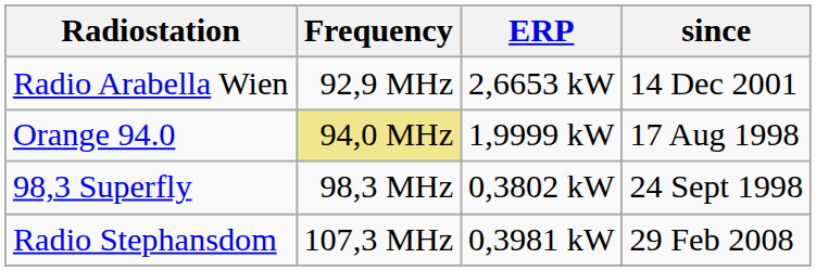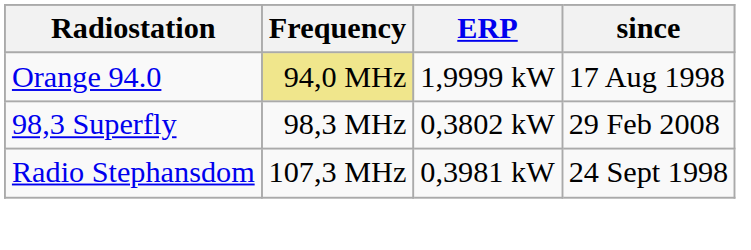 <table class="wikitable">
 <tr style="background:#ccc;">
 <th>Radiostation</th>
 <th>Frequency</th>
 <th><a href='#'>ERP</a></th>
 <th>since</th>
-</tr>
-<tr>
-<td><a href='#'>Radio Arabella</a> Wien</td>
-<td align="right">92,9 MHz</td>
-<td align="right">2,6653 kW</td>
-<td>14 Dec 2001</td>
 </tr>
 <tr>
 <td><a href='#'>Orange 94.0</a></td>
 <td align="right" style="background: khaki;">94,0 MHz</td>
 <td align="right">1,9999 kW</td>
 <td>17 Aug 1998</td>
 </tr>
 <tr>
 <td><a href='#'>98,3 Superfly</a></td>
 <td align="right">98,3 MHz</td>
 <td align="right">0,3802 kW</td>
-<td>24 Sept 1998</td>
+<td>29 Feb 2008</td>
 </tr>
 <tr>
 <td><a href='#'>Radio Stephansdom</a></td>
 <td align="right">107,3 MHz</td>
 <td align="right">0,3981 kW</td>
-<td>29 Feb 2008</td>
+<td>24 Sept 1998</td>
 </tr>
 </table>
